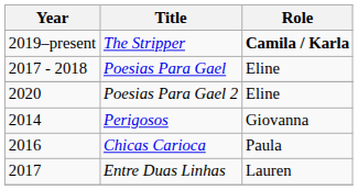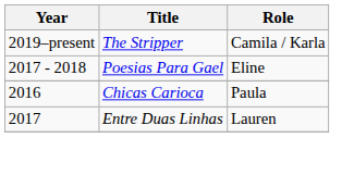 <table class="wikitable sortable">
 <tr>
 <th>Year</th>
 <th>Title</th>
 <th>Role</th>
 </tr>
 <tr>
 <td>2019–present</td>
 <td><em><a href='#'>The Stripper</a></em></td>
-<td><strong>Camila / Karla</strong></td>
+<td>Camila / Karla</td>
 </tr>
 <tr>
 <td>2017 - 2018</td>
 <td><em><a href='#'>Poesias Para Gael</a></em></td>
 <td>Eline</td>
 </tr>
 <tr>
-</tr>
-<tr>
-<td>2020</td>
-<td><em>Poesias Para Gael 2</em></td>
-<td>Eline</td>
-</tr>
-<tr>
-<td>2014</td>
-<td><em><a href='#'>Perigosos</a></em></td>
-<td>Giovanna</td>
 </tr>
 <tr>
 <td>2016</td>
 <td><em><a href='#'>Chicas Carioca</a></em></td>
 <td>Paula</td>
 </tr>
 <tr>
 <td>2017</td>
 <td><em>Entre Duas Linhas</em></td>
 <td>Lauren</td>
 </tr>
 <tr>
 </tr>
 </table>
